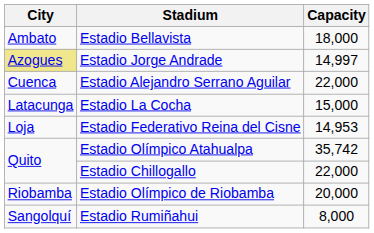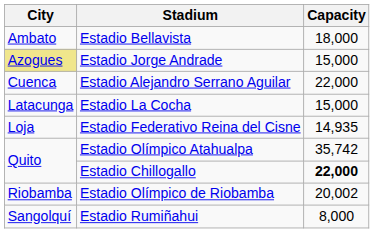 <table class="wikitable sortable">
 <tr>
 <th>City</th>
 <th>Stadium</th>
 <th>Capacity</th>
 </tr>
 <tr>
 <td><a href='#'>Ambato</a></td>
 <td><a href='#'>Estadio Bellavista</a></td>
 <td align=center>18,000</td>
 </tr>
 <tr>
 <td style="background: khaki;"><a href='#'>Azogues</a></td>
 <td><a href='#'>Estadio Jorge Andrade</a></td>
-<td align=center>14,997</td>
+<td align=center>15,000</td>
 </tr>
 <tr>
 <td><a href='#'>Cuenca</a></td>
 <td><a href='#'>Estadio Alejandro Serrano Aguilar</a></td>
 <td align=center>22,000</td>
 </tr>
 <tr>
 <td><a href='#'>Latacunga</a></td>
 <td><a href='#'>Estadio La Cocha</a></td>
 <td align=center>15,000</td>
 </tr>
 <tr>
 <td><a href='#'>Loja</a></td>
 <td><a href='#'>Estadio Federativo Reina del Cisne</a></td>
-<td align=center>14,953</td>
+<td align=center>14,935</td>
 </tr>
 <tr>
 <td rowspan=2><a href='#'>Quito</a></td>
 <td><a href='#'>Estadio Olímpico Atahualpa</a></td>
 <td align=center>35,742</td>
 </tr>
 <tr>
 <td><a href='#'>Estadio Chillogallo</a></td>
-<td align=center>22,000</td>
+<td align=center><strong>22,000</strong></td>
 </tr>
 <tr>
 <td><a href='#'>Riobamba</a></td>
 <td><a href='#'>Estadio Olímpico de Riobamba</a></td>
-<td align=center>20,000</td>
+<td align=center>20,002</td>
 </tr>
 <tr>
 <td><a href='#'>Sangolquí</a></td>
 <td><a href='#'>Estadio Rumiñahui</a></td>
 <td align=center>8,000</td>
 </tr>
 </table>
